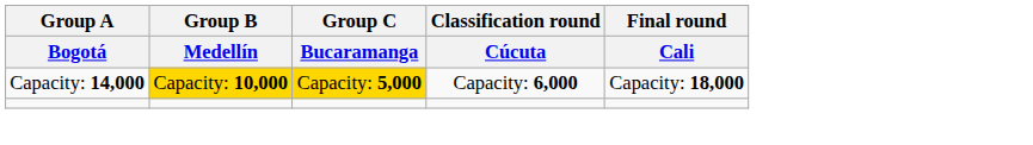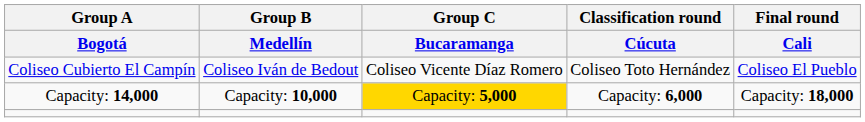 <table class="wikitable" style="text-align:center">
 <tr>
 <th>Group A</th>
 <th>Group B</th>
 <th>Group C</th>
 <th>Classification round</th>
 <th>Final round</th>
 </tr>
 <tr>
 <th><a href='#'>Bogotá</a></th>
 <th><a href='#'>Medellín</a></th>
 <th><a href='#'>Bucaramanga</a></th>
 <th><a href='#'>Cúcuta</a></th>
 <th><a href='#'>Cali</a></th>
 </tr>
 <tr>
+<td><a href='#'>Coliseo Cubierto El Campín</a></td>
+<td><a href='#'>Coliseo Iván de Bedout</a></td>
+<td>Coliseo Vicente Díaz Romero</td>
+<td>Coliseo Toto Hernández</td>
+<td><a href='#'>Coliseo El Pueblo</a></td>
+</tr>
+<tr>
 <td>Capacity: <strong>14,000</strong></td>
-<td style="background: gold;">Capacity: <strong>10,000</strong></td>
+<td>Capacity: <strong>10,000</strong></td>
 <td style="background: gold;">Capacity: <strong>5,000</strong></td>
 <td>Capacity: <strong>6,000</strong></td>
 <td>Capacity: <strong>18,000</strong></td>
 </tr>
 <tr>
 <td></td>
 <td></td>
 <td></td>
 <td></td>
 <td></td>
 </tr>
 </table>
